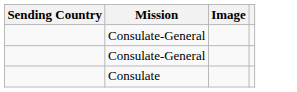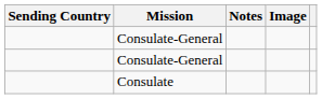 <table class="wikitable sortable">
 <tr>
 <th scope="col">Sending Country</th>
 <th scope="col">Mission</th>
+<th class="unsortable" scope="col">Notes</th>
 <th>Image</th>
 <th class="unsortable" scope="col"></th>
 </tr>
 <tr>
 <td></td>
 <td>Consulate-General</td>
 <td></td>
 <td></td>
+<td></td>
 </tr>
 <tr>
 <td></td>
 <td>Consulate-General</td>
+<td></td>
 <td></td>
 <td></td>
 </tr>
 <tr>
 <td></td>
 <td>Consulate</td>
 <td></td>
 <td></td>
+<td></td>
 </tr>
 </table>
